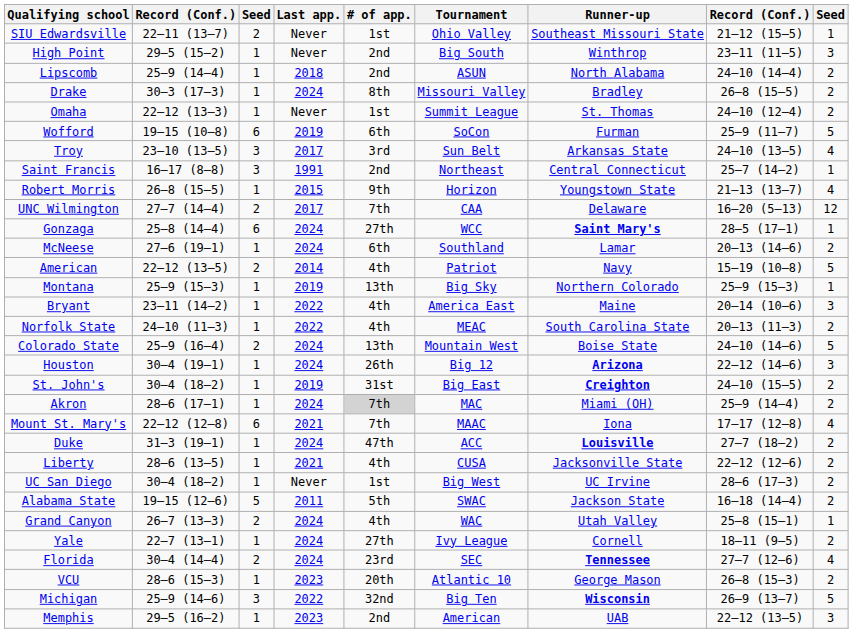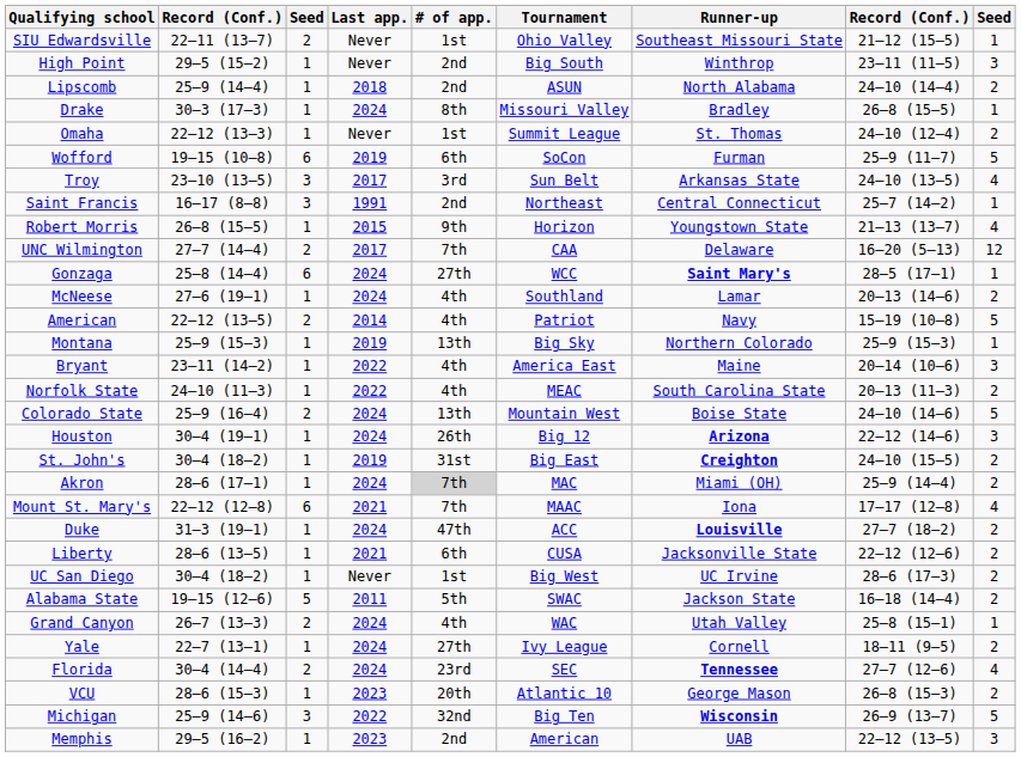 <table class="wikitable sortable" style="text-align:center;">
 <tr>
 <th>Qualifying school</th>
 <th class=unsortable>Record (Conf.)</th>
 <th>Seed</th>
 <th>Last app.</th>
 <th># of app.</th>
 <th>Tournament</th>
 <th>Runner-up</th>
 <th class=unsortable>Record (Conf.)</th>
 <th>Seed</th>
 </tr>
 <tr>
 <td><a href='#'>SIU Edwardsville</a></td>
 <td style="text-align:center">22–11 (13–7)</td>
 <td style="text-align:center">2</td>
 <td style="text-align:center">Never</td>
 <td style="text-align:center">1st</td>
 <td><a href='#'>Ohio Valley</a></td>
 <td><a href='#'>Southeast Missouri State</a></td>
 <td style="text-align:center">21–12 (15–5)</td>
 <td style="text-align:center">1</td>
 </tr>
 <tr>
 <td><a href='#'>High Point</a></td>
 <td>29–5 (15–2)</td>
 <td style="text-align:center">1</td>
 <td style="text-align:center">Never</td>
 <td>2nd</td>
 <td><a href='#'>Big South</a></td>
 <td><a href='#'>Winthrop</a></td>
 <td style="text-align:center">23–11 (11–5)</td>
 <td style="text-align:center">3</td>
 </tr>
 <tr>
 <td><a href='#'>Lipscomb</a></td>
 <td>25–9 (14–4)</td>
 <td style="text-align:center">1</td>
 <td style="text-align:center"><a href='#'>2018</a></td>
 <td style="text-align:center">2nd</td>
 <td><a href='#'>ASUN</a></td>
 <td><a href='#'>North Alabama</a></td>
 <td style="text-align:center">24–10 (14–4)</td>
 <td style="text-align:center">2</td>
 </tr>
 <tr>
 <td><a href='#'>Drake</a></td>
 <td>30–3 (17–3)</td>
 <td style="text-align:center">1</td>
 <td style="text-align:center"><a href='#'>2024</a></td>
 <td style="text-align:center">8th</td>
 <td><a href='#'>Missouri Valley</a></td>
 <td><a href='#'>Bradley</a></td>
 <td style="text-align:center">26–8 (15–5)</td>
-<td style="text-align:center">2</td>
+<td style="text-align:center">1</td>
 </tr>
 <tr>
 <td><a href='#'>Omaha</a></td>
 <td>22–12 (13–3)</td>
 <td style="text-align:center">1</td>
 <td style="text-align:center">Never</td>
 <td style="text-align:center">1st</td>
 <td><a href='#'>Summit League</a></td>
 <td><a href='#'>St. Thomas</a></td>
 <td style="text-align:center">24–10 (12–4)</td>
 <td style="text-align:center">2</td>
 </tr>
 <tr>
 <td><a href='#'>Wofford</a></td>
 <td>19–15 (10–8)</td>
 <td style="text-align:center">6</td>
 <td style="text-align:center"><a href='#'>2019</a></td>
 <td style="text-align:center">6th</td>
 <td><a href='#'>SoCon</a></td>
 <td><a href='#'>Furman</a></td>
 <td style="text-align:center">25–9 (11–7)</td>
 <td style="text-align:center">5</td>
 </tr>
 <tr>
 <td><a href='#'>Troy</a></td>
 <td>23–10 (13–5)</td>
 <td style="text-align:center">3</td>
 <td style="text-align:center"><a href='#'>2017</a></td>
 <td style="text-align:center">3rd</td>
 <td><a href='#'>Sun Belt</a></td>
 <td><a href='#'>Arkansas State</a></td>
 <td style="text-align:center">24–10 (13–5)</td>
 <td style="text-align:center">4</td>
 </tr>
 <tr>
 <td><a href='#'>Saint Francis</a></td>
 <td>16–17 (8–8)</td>
 <td style="text-align:center">3</td>
 <td style="text-align:center"><a href='#'>1991</a></td>
 <td style="text-align:center">2nd</td>
 <td><a href='#'>Northeast</a></td>
 <td><a href='#'>Central Connecticut</a></td>
 <td style="text-align:center">25–7 (14–2)</td>
 <td style="text-align:center">1</td>
 </tr>
 <tr>
 <td><a href='#'>Robert Morris</a></td>
 <td>26–8 (15–5)</td>
 <td style="text-align:center">1</td>
 <td style="text-align:center"><a href='#'>2015</a></td>
 <td style="text-align:center">9th</td>
 <td><a href='#'>Horizon</a></td>
 <td><a href='#'>Youngstown State</a></td>
 <td style="text-align:center">21–13 (13–7)</td>
 <td style="text-align:center">4</td>
 </tr>
 <tr>
 <td><a href='#'>UNC Wilmington</a></td>
 <td>27–7 (14–4)</td>
 <td style="text-align:center">2</td>
 <td style="text-align:center"><a href='#'>2017</a></td>
 <td style="text-align:center">7th</td>
 <td><a href='#'>CAA</a></td>
 <td><a href='#'>Delaware</a></td>
 <td style="text-align:center">16–20 (5–13)</td>
 <td style="text-align:center">12</td>
 </tr>
 <tr>
 <td><a href='#'>Gonzaga</a></td>
 <td>25–8 (14–4)</td>
 <td style="text-align:center">6</td>
 <td style="text-align:center"><a href='#'>2024</a></td>
 <td style="text-align:center">27th</td>
 <td><a href='#'>WCC</a></td>
 <td><a href='#'><strong>Saint Mary's</strong></a></td>
 <td style="text-align:center">28–5 (17–1)</td>
 <td style="text-align:center">1</td>
 </tr>
 <tr>
 <td><a href='#'>McNeese</a></td>
 <td>27–6 (19–1)</td>
 <td>1</td>
 <td><a href='#'>2024</a></td>
-<td>6th</td>
+<td>4th</td>
 <td><a href='#'>Southland</a></td>
 <td><a href='#'>Lamar</a></td>
 <td>20–13 (14–6)</td>
 <td>2</td>
 </tr>
 <tr>
 <td><a href='#'>American</a></td>
 <td>22–12 (13–5)</td>
 <td>2</td>
 <td><a href='#'>2014</a></td>
 <td>4th</td>
 <td><a href='#'>Patriot</a></td>
 <td><a href='#'>Navy</a></td>
 <td>15–19 (10–8)</td>
 <td>5</td>
 </tr>
 <tr>
 <td><a href='#'>Montana</a></td>
 <td>25–9 (15–3)</td>
 <td>1</td>
 <td><a href='#'>2019</a></td>
 <td>13th</td>
 <td><a href='#'>Big Sky</a></td>
 <td><a href='#'>Northern Colorado</a></td>
 <td>25–9 (15–3)</td>
 <td>1</td>
 </tr>
 <tr>
 <td><a href='#'>Bryant</a></td>
 <td>23–11 (14–2)</td>
 <td>1</td>
 <td><a href='#'>2022</a></td>
 <td>4th</td>
 <td><a href='#'>America East</a></td>
 <td><a href='#'>Maine</a></td>
 <td>20–14 (10–6)</td>
 <td>3</td>
 </tr>
 <tr>
 <td><a href='#'>Norfolk State</a></td>
 <td>24–10 (11–3)</td>
 <td>1</td>
 <td><a href='#'>2022</a></td>
 <td>4th</td>
 <td><a href='#'>MEAC</a></td>
 <td><a href='#'>South Carolina State</a></td>
 <td>20–13 (11–3)</td>
 <td>2</td>
 </tr>
 <tr>
 <td><a href='#'>Colorado State</a></td>
 <td>25–9 (16–4)</td>
 <td>2</td>
 <td><a href='#'>2024</a></td>
 <td>13th</td>
 <td><a href='#'>Mountain West</a></td>
 <td><a href='#'>Boise State</a></td>
 <td>24–10 (14–6)</td>
 <td>5</td>
 </tr>
 <tr>
 <td><a href='#'>Houston</a></td>
 <td>30–4 (19–1)</td>
 <td>1</td>
 <td><a href='#'>2024</a></td>
 <td>26th</td>
 <td><a href='#'>Big 12</a></td>
 <td><a href='#'><strong>Arizona</strong></a></td>
 <td>22–12 (14–6)</td>
 <td>3</td>
 </tr>
 <tr>
 <td><a href='#'>St. John's</a></td>
 <td>30–4 (18–2)</td>
 <td>1</td>
 <td><a href='#'>2019</a></td>
 <td>31st</td>
 <td><a href='#'>Big East</a></td>
 <td><a href='#'><strong>Creighton</strong></a></td>
 <td>24–10 (15–5)</td>
 <td>2</td>
 </tr>
 <tr>
 <td><a href='#'>Akron</a></td>
 <td>28–6 (17–1)</td>
 <td>1</td>
 <td><a href='#'>2024</a></td>
 <td style="background: lightgrey;">7th</td>
 <td><a href='#'>MAC</a></td>
 <td><a href='#'>Miami (OH)</a></td>
 <td>25–9 (14–4)</td>
 <td>2</td>
 </tr>
 <tr>
 <td><a href='#'>Mount St. Mary's</a></td>
 <td>22–12 (12–8)</td>
 <td>6</td>
 <td><a href='#'>2021</a></td>
 <td>7th</td>
 <td><a href='#'>MAAC</a></td>
 <td><a href='#'>Iona</a></td>
 <td>17–17 (12–8)</td>
 <td>4</td>
 </tr>
 <tr>
 <td><a href='#'>Duke</a></td>
 <td>31–3 (19–1)</td>
 <td>1</td>
 <td><a href='#'>2024</a></td>
 <td>47th</td>
 <td><a href='#'>ACC</a></td>
 <td><a href='#'><strong>Louisville</strong></a></td>
 <td>27–7 (18–2)</td>
 <td>2</td>
 </tr>
 <tr>
 <td><a href='#'>Liberty</a></td>
 <td>28–6 (13–5)</td>
 <td>1</td>
 <td><a href='#'>2021</a></td>
-<td>4th</td>
+<td>6th</td>
 <td><a href='#'>CUSA</a></td>
 <td><a href='#'>Jacksonville State</a></td>
 <td>22–12 (12–6)</td>
 <td>2</td>
 </tr>
 <tr>
 <td><a href='#'>UC San Diego</a></td>
 <td>30–4 (18–2)</td>
 <td>1</td>
 <td>Never</td>
 <td>1st</td>
 <td><a href='#'>Big West</a></td>
 <td><a href='#'>UC Irvine</a></td>
 <td>28–6 (17–3)</td>
 <td>2</td>
 </tr>
 <tr>
 <td><a href='#'>Alabama State</a></td>
 <td>19–15 (12–6)</td>
 <td>5</td>
 <td><a href='#'>2011</a></td>
 <td>5th</td>
 <td><a href='#'>SWAC</a></td>
 <td><a href='#'>Jackson State</a></td>
 <td>16–18 (14–4)</td>
 <td>2</td>
 </tr>
 <tr>
 <td><a href='#'>Grand Canyon</a></td>
 <td>26–7 (13–3)</td>
 <td>2</td>
 <td><a href='#'>2024</a></td>
 <td>4th</td>
 <td><a href='#'>WAC</a></td>
 <td><a href='#'>Utah Valley</a></td>
 <td>25–8 (15–1)</td>
 <td>1</td>
 </tr>
 <tr>
 <td><a href='#'>Yale</a></td>
 <td>22–7 (13–1)</td>
 <td>1</td>
 <td><a href='#'>2024</a></td>
 <td style="text-align:center">27th</td>
 <td><a href='#'>Ivy League</a></td>
 <td><a href='#'>Cornell</a></td>
 <td>18–11 (9–5)</td>
 <td>2</td>
 </tr>
 <tr>
 <td><a href='#'>Florida</a></td>
 <td>30–4 (14–4)</td>
 <td>2</td>
 <td><a href='#'>2024</a></td>
 <td>23rd</td>
 <td><a href='#'>SEC</a></td>
 <td><a href='#'><strong>Tennessee</strong></a></td>
 <td>27–7 (12–6)</td>
 <td>4</td>
 </tr>
 <tr>
 <td><a href='#'>VCU</a></td>
 <td>28–6 (15–3)</td>
 <td>1</td>
 <td><a href='#'>2023</a></td>
 <td>20th</td>
 <td><a href='#'>Atlantic 10</a></td>
 <td><a href='#'>George Mason</a></td>
 <td>26–8 (15–3)</td>
 <td>2</td>
 </tr>
 <tr>
 <td><a href='#'>Michigan</a></td>
 <td>25–9 (14–6)</td>
 <td>3</td>
 <td><a href='#'>2022</a></td>
 <td>32nd</td>
 <td><a href='#'>Big Ten</a></td>
 <td><a href='#'><strong>Wisconsin</strong></a></td>
 <td>26–9 (13–7)</td>
 <td>5</td>
 </tr>
 <tr>
 <td><a href='#'>Memphis</a></td>
 <td>29–5 (16–2)</td>
 <td>1</td>
 <td><a href='#'>2023</a></td>
 <td style="text-align:center">2nd</td>
 <td><a href='#'>American</a></td>
 <td><a href='#'>UAB</a></td>
 <td>22–12 (13–5)</td>
 <td>3</td>
 </tr>
 </table>
